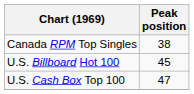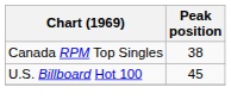 <table class="wikitable sortable">
 <tr>
 <th align="left">Chart (1969)</th>
 <th align="left">Peak<br>position</th>
 </tr>
 <tr>
 <td>Canada <em><a href='#'>RPM</a></em> Top Singles</td>
 <td style="text-align:center;">38</td>
 </tr>
 <tr>
 <td>U.S. <em><a href='#'>Billboard</a></em> <a href='#'>Hot 100</a></td>
 <td style="text-align:center;">45</td>
 </tr>
 <tr>
-<td>U.S. <em><a href='#'>Cash Box</a></em> Top 100</td>
-<td style="text-align:center;">47</td>
-</tr>
-<tr>
 </tr>
 </table>
